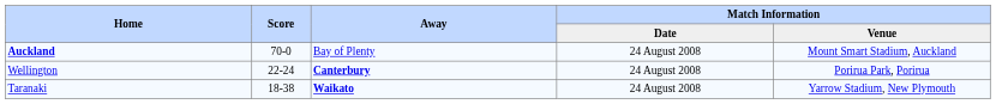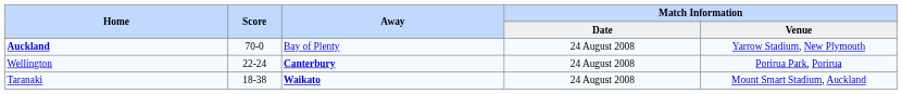 <table border=1 style="border-collapse:collapse; font-size:90%; text-align:center;" cellpadding=3 cellspacing=0 width=100%>
 <tr bgcolor=#C1D8FF>
 <th rowspan=2 width=25%>Home</th>
 <th rowspan=2 width=6%>Score</th>
 <th rowspan=2 width=25%>Away</th>
 <th colspan=6>Match Information</th>
 </tr>
 <tr bgcolor=#EFEFEF>
 <th width=22%>Date</th>
 <th width=22%>Venue</th>
 </tr>
 <tr bgcolor=#F5FAFF>
 <td align=left> <strong><a href='#'>Auckland</a></strong></td>
 <td>70-0</td>
 <td align=left> <a href='#'>Bay of Plenty</a></td>
 <td>24 August 2008</td>
-<td><a href='#'>Mount Smart Stadium</a>, <a href='#'>Auckland</a></td>
+<td><a href='#'>Yarrow Stadium</a>, <a href='#'>New Plymouth</a></td>
 </tr>
 <tr bgcolor=#F5FAFF>
 <td align=left> <a href='#'>Wellington</a></td>
 <td>22-24</td>
 <td align=left> <strong><a href='#'>Canterbury</a></strong></td>
 <td>24 August 2008</td>
 <td><a href='#'>Porirua Park</a>, <a href='#'>Porirua</a></td>
 </tr>
 <tr bgcolor=#F5FAFF>
 <td align=left> <a href='#'>Taranaki</a></td>
 <td>18-38</td>
 <td align=left> <strong><a href='#'>Waikato</a></strong></td>
 <td>24 August 2008</td>
-<td><a href='#'>Yarrow Stadium</a>, <a href='#'>New Plymouth</a></td>
+<td><a href='#'>Mount Smart Stadium</a>, <a href='#'>Auckland</a></td>
 </tr>
 </table>
